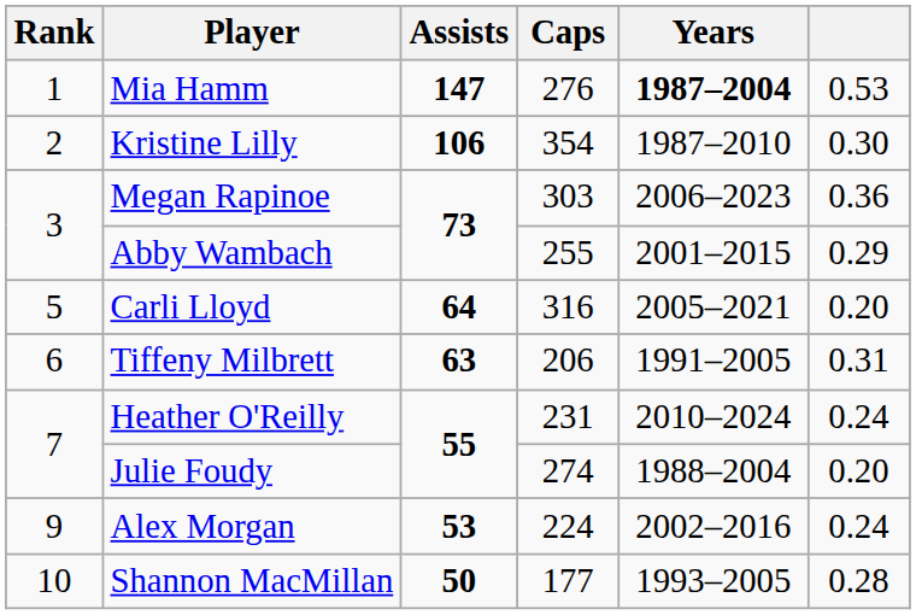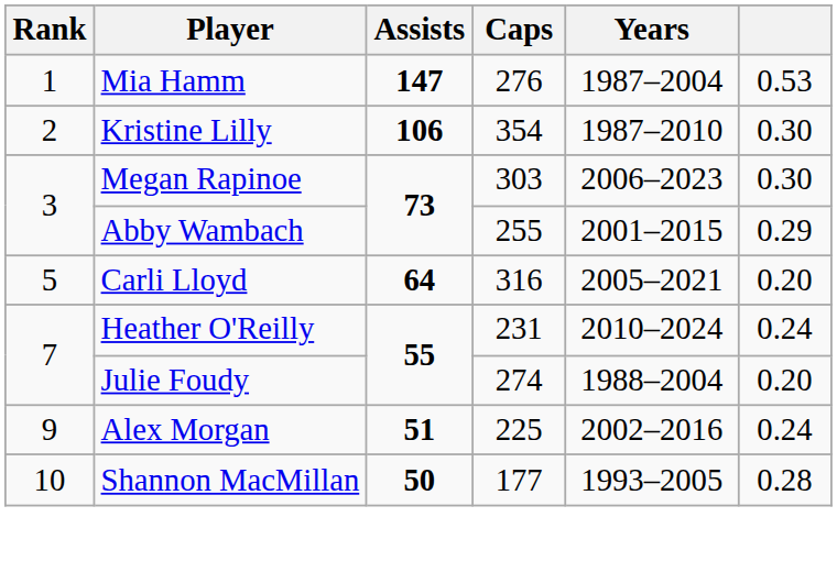 <table class="wikitable sortable" style="text-align:center;">
 <tr>
 <th width=35>Rank</th>
 <th>Player</th>
 <th width=40>Assists</th>
 <th width=40>Caps</th>
 <th width=80>Years</th>
 <th width=40></th>
 </tr>
 <tr>
 <td>1</td>
 <td align=left><a href='#'>Mia Hamm</a></td>
 <td><strong>147</strong></td>
 <td>276</td>
-<td><strong>1987–2004</strong></td>
+<td>1987–2004</td>
 <td>0.53</td>
 </tr>
 <tr>
 <td>2</td>
 <td align=left><a href='#'>Kristine Lilly</a></td>
 <td><strong>106</strong></td>
 <td>354</td>
 <td>1987–2010</td>
 <td>0.30</td>
 </tr>
 <tr>
 <td rowspan=2>3</td>
 <td align=left><a href='#'>Megan Rapinoe</a></td>
 <td rowspan=2><strong>73</strong></td>
 <td>303</td>
 <td>2006–2023</td>
-<td>0.36</td>
+<td>0.30</td>
 </tr>
 <tr>
 <td align=left><a href='#'>Abby Wambach</a></td>
 <td>255</td>
 <td>2001–2015</td>
 <td>0.29</td>
 </tr>
 <tr>
 <td>5</td>
 <td align=left><a href='#'>Carli Lloyd</a></td>
 <td><strong>64</strong></td>
 <td>316</td>
 <td>2005–2021</td>
 <td>0.20</td>
-</tr>
-<tr>
-<td>6</td>
-<td align=left><a href='#'>Tiffeny Milbrett</a></td>
-<td><strong>63</strong></td>
-<td>206</td>
-<td>1991–2005</td>
-<td>0.31</td>
 </tr>
 <tr>
 <td rowspan=2>7</td>
 <td align=left><a href='#'>Heather O'Reilly</a></td>
 <td rowspan=2><strong>55</strong></td>
 <td>231</td>
 <td>2010–2024</td>
 <td>0.24</td>
 </tr>
 <tr>
 <td align=left><a href='#'>Julie Foudy</a></td>
 <td>274</td>
 <td>1988–2004</td>
 <td>0.20</td>
 </tr>
 <tr>
 <td>9</td>
 <td align=left><a href='#'>Alex Morgan</a></td>
-<td><strong>53</strong></td>
-<td>224</td>
+<td><strong>51</strong></td>
+<td>225</td>
 <td>2002–2016</td>
 <td>0.24</td>
 </tr>
 <tr>
 <td>10</td>
 <td align=left><a href='#'>Shannon MacMillan</a></td>
 <td><strong>50</strong></td>
 <td>177</td>
 <td>1993–2005</td>
 <td>0.28</td>
 </tr>
 </table>
